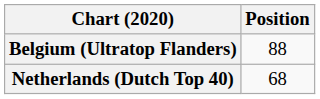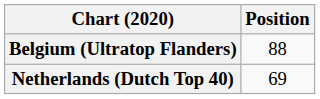 <table class="wikitable sortable plainrowheaders" style="text-align:center">
 <tr>
 <th scope="col">Chart (2020)</th>
 <th scope="col">Position</th>
 </tr>
 <tr>
 <th scope="row">Belgium (Ultratop Flanders)</th>
 <td>88</td>
 </tr>
 <tr>
 <th scope="row">Netherlands (Dutch Top 40)</th>
-<td>68</td>
+<td>69</td>
 </tr>
 </table>
